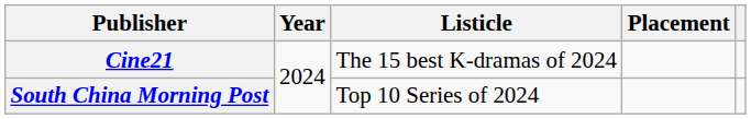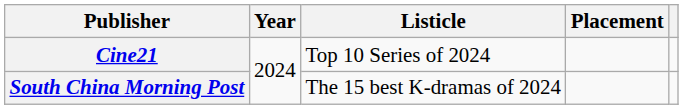 <table class="wikitable plainrowheaders sortable" style="text-align:center">
 <tr>
 <th scope="col">Publisher</th>
 <th scope="col">Year</th>
 <th scope="col">Listicle</th>
 <th scope="col">Placement</th>
 <th scope="col" class="unsortable"></th>
 </tr>
 <tr>
 <th scope="row"><em><a href='#'>Cine21</a></em></th>
 <td rowspan="2">2024</td>
-<td style="text-align:left">The 15 best K-dramas of 2024</td>
+<td style="text-align:left">Top 10 Series of 2024</td>
 <td></td>
 <td></td>
 </tr>
 <tr>
 <th scope="row"><em><a href='#'>South China Morning Post</a></em></th>
-<td style="text-align:left">Top 10 Series of 2024</td>
+<td style="text-align:left">The 15 best K-dramas of 2024</td>
 <td></td>
 <td></td>
 </tr>
 </table>
